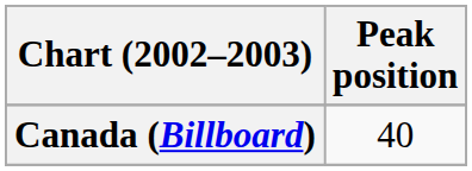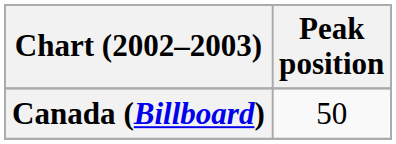 <table class="wikitable sortable plainrowheaders" style="text-align:center">
 <tr>
 <th scope="col">Chart (2002–2003)</th>
 <th scope="col">Peak<br>position</th>
 </tr>
 <tr>
 </tr>
 <tr>
 </tr>
 <tr>
 <th scope="row">Canada (<em><a href='#'>Billboard</a></em>)</th>
-<td>40</td>
+<td>50</td>
 </tr>
 <tr>
 </tr>
 <tr>
 </tr>
 <tr>
 </tr>
 <tr>
 </tr>
 <tr>
 </tr>
 <tr>
 </tr>
 <tr>
 </tr>
 <tr>
 </tr>
 <tr>
 </tr>
 <tr>
 </tr>
 <tr>
 </tr>
 <tr>
 </tr>
 </table>
